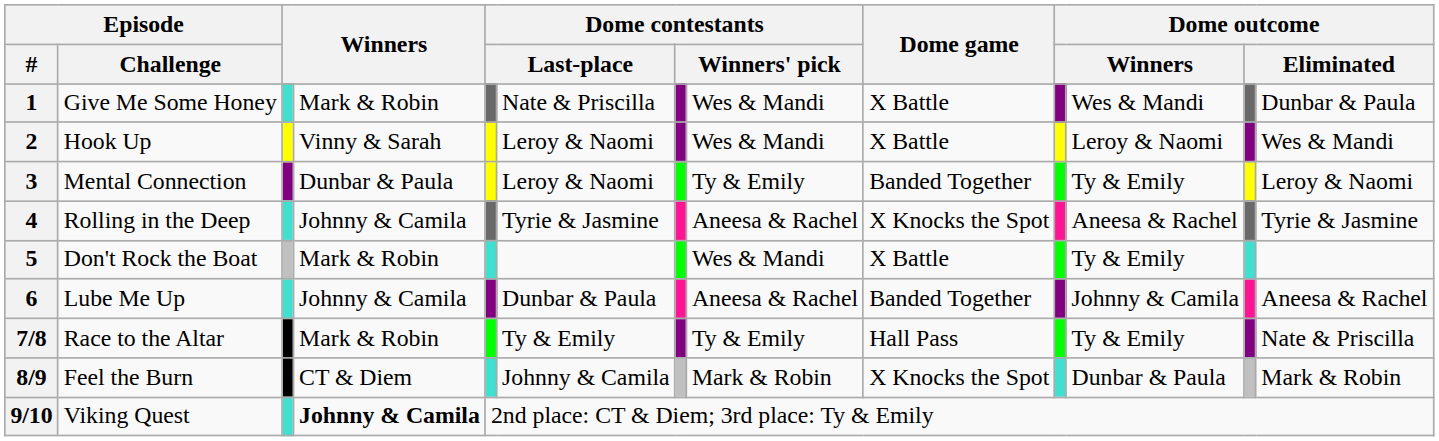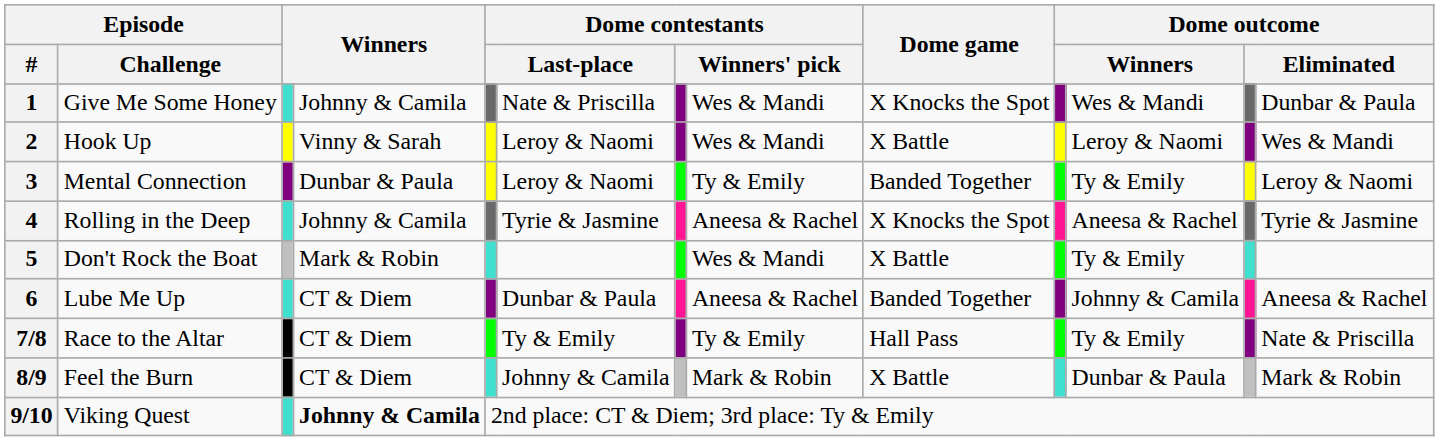 <table class="wikitable" style="font-size:90%; white-space:nowrap">
 <tr>
 <th colspan=2>Episode</th>
 <th colspan=2 rowspan=2>Winners</th>
 <th colspan=4>Dome contestants</th>
 <th rowspan=2>Dome game</th>
 <th colspan=4>Dome outcome</th>
 </tr>
 <tr>
 <th>#</th>
 <th>Challenge</th>
 <th colspan=2>Last-place</th>
 <th colspan=2>Winners' pick</th>
 <th colspan=2>Winners</th>
 <th colspan=2>Eliminated</th>
 </tr>
 <tr>
 <th>1</th>
 <td nowrap>Give Me Some Honey</td>
 <td bgcolor="turquoise"></td>
-<td>Mark & Robin</td>
+<td nowrap>Johnny & Camila</td>
 <td bgcolor="dimgray"></td>
 <td>Nate & Priscilla</td>
 <td bgcolor="purple"></td>
 <td>Wes & Mandi</td>
-<td>X Battle</td>
+<td nowrap>X Knocks the Spot</td>
 <td bgcolor="purple"></td>
 <td>Wes & Mandi</td>
 <td bgcolor="dimgray"></td>
 <td>Dunbar & Paula</td>
 </tr>
 <tr Johnny & Camila/ Mark and Robin>
 <th>2</th>
 <td>Hook Up</td>
 <td bgcolor="yellow"></td>
 <td>Vinny & Sarah</td>
 <td bgcolor="yellow"></td>
 <td>Leroy & Naomi</td>
 <td bgcolor="purple"></td>
 <td>Wes & Mandi</td>
 <td>X Battle</td>
 <td bgcolor="yellow"></td>
 <td>Leroy & Naomi</td>
 <td bgcolor="purple"></td>
 <td>Wes & Mandi</td>
 </tr>
 <tr>
 <th>3</th>
 <td>Mental Connection</td>
 <td bgcolor="purple"></td>
 <td>Dunbar & Paula</td>
 <td bgcolor="yellow"></td>
 <td>Leroy & Naomi</td>
 <td bgcolor="lime"></td>
 <td>Ty & Emily</td>
 <td>Banded Together</td>
 <td bgcolor="lime"></td>
 <td>Ty & Emily</td>
 <td bgcolor="yellow"></td>
 <td>Leroy & Naomi</td>
 </tr>
 <tr>
 <th>4</th>
 <td>Rolling in the Deep</td>
 <td bgcolor="turquoise"></td>
 <td>Johnny & Camila</td>
 <td bgcolor="dimgray"></td>
 <td>Tyrie & Jasmine</td>
 <td bgcolor="deeppink"></td>
 <td nowrap>Aneesa & Rachel</td>
 <td>X Knocks the Spot</td>
 <td bgcolor="deeppink"></td>
 <td nowrap>Aneesa & Rachel</td>
 <td bgcolor="dimgray"></td>
 <td>Tyrie & Jasmine</td>
 </tr>
 <tr>
 <th>5</th>
 <td>Don't Rock the Boat</td>
 <td bgcolor="silver"></td>
 <td>Mark & Robin</td>
 <td bgcolor="turquoise"></td>
 <td></td>
 <td bgcolor="lime"></td>
 <td>Wes & Mandi</td>
 <td>X Battle</td>
 <td bgcolor="lime"></td>
 <td>Ty & Emily</td>
 <td bgcolor="turquoise"></td>
 <td></td>
 </tr>
 <tr>
 <th>6</th>
 <td>Lube Me Up</td>
 <td bgcolor="turquoise"></td>
-<td>Johnny & Camila</td>
+<td>CT & Diem</td>
 <td bgcolor="purple"></td>
 <td>Dunbar & Paula</td>
 <td bgcolor="deeppink"></td>
 <td>Aneesa & Rachel</td>
 <td>Banded Together</td>
 <td bgcolor="purple"></td>
 <td>Johnny & Camila</td>
 <td bgcolor="deeppink"></td>
 <td>Aneesa & Rachel</td>
 </tr>
 <tr>
 <th>7/8</th>
 <td>Race to the Altar</td>
 <td bgcolor="black"></td>
-<td>Mark & Robin</td>
+<td>CT & Diem</td>
 <td bgcolor="lime"></td>
 <td>Ty & Emily</td>
 <td bgcolor="purple"></td>
 <td>Ty & Emily</td>
 <td>Hall Pass</td>
 <td bgcolor="lime"></td>
 <td>Ty & Emily</td>
 <td bgcolor="purple"></td>
 <td nowrap>Nate & Priscilla</td>
 </tr>
 <tr>
 <th>8/9</th>
 <td>Feel the Burn</td>
 <td bgcolor="black"></td>
 <td>CT & Diem</td>
 <td bgcolor="turquoise"></td>
 <td>Johnny & Camila</td>
 <td bgcolor="silver"></td>
 <td>Mark & Robin</td>
-<td nowrap>X Knocks the Spot</td>
+<td>X Battle</td>
 <td bgcolor="turquoise"></td>
 <td>Dunbar & Paula</td>
 <td bgcolor="silver"></td>
 <td>Mark & Robin</td>
 </tr>
 <tr>
 <th>9/10</th>
 <td>Viking Quest</td>
 <td bgcolor="turquoise"></td>
 <td nowrap><strong>Johnny & Camila</strong></td>
 <td colspan=9>2nd place: CT & Diem; 3rd place: Ty & Emily</td>
 </tr>
 </table>
